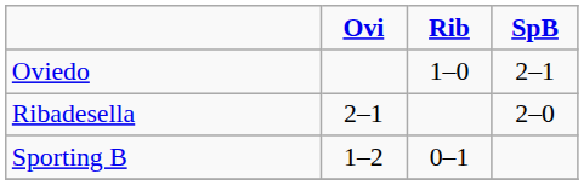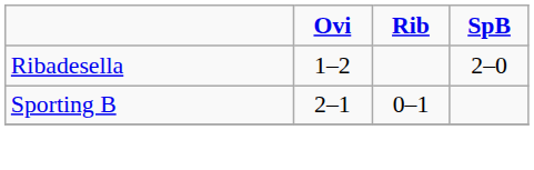 <table style="font-size: 90%; text-align: center" class="wikitable">
 <tr>
 <td width=165></td>
 <td align="center" width=40><strong><a href='#'>Ovi</a></strong></td>
 <td width=40><strong><a href='#'>Rib</a></strong></td>
 <td width=40><strong><a href='#'>SpB</a></strong></td>
 </tr>
 <tr>
-<td align=left><a href='#'>Oviedo</a></td>
-<td></td>
-<td> 1–0</td>
-<td> 2–1</td>
-</tr>
-<tr>
 <td align=left><a href='#'>Ribadesella</a></td>
-<td> 2–1</td>
+<td> 1–2</td>
 <td></td>
 <td> 2–0</td>
 </tr>
 <tr>
 <td align=left><a href='#'>Sporting B</a></td>
-<td> 1–2</td>
+<td> 2–1</td>
 <td> 0–1</td>
 <td></td>
 </tr>
 <tr>
 </tr>
 </table>
